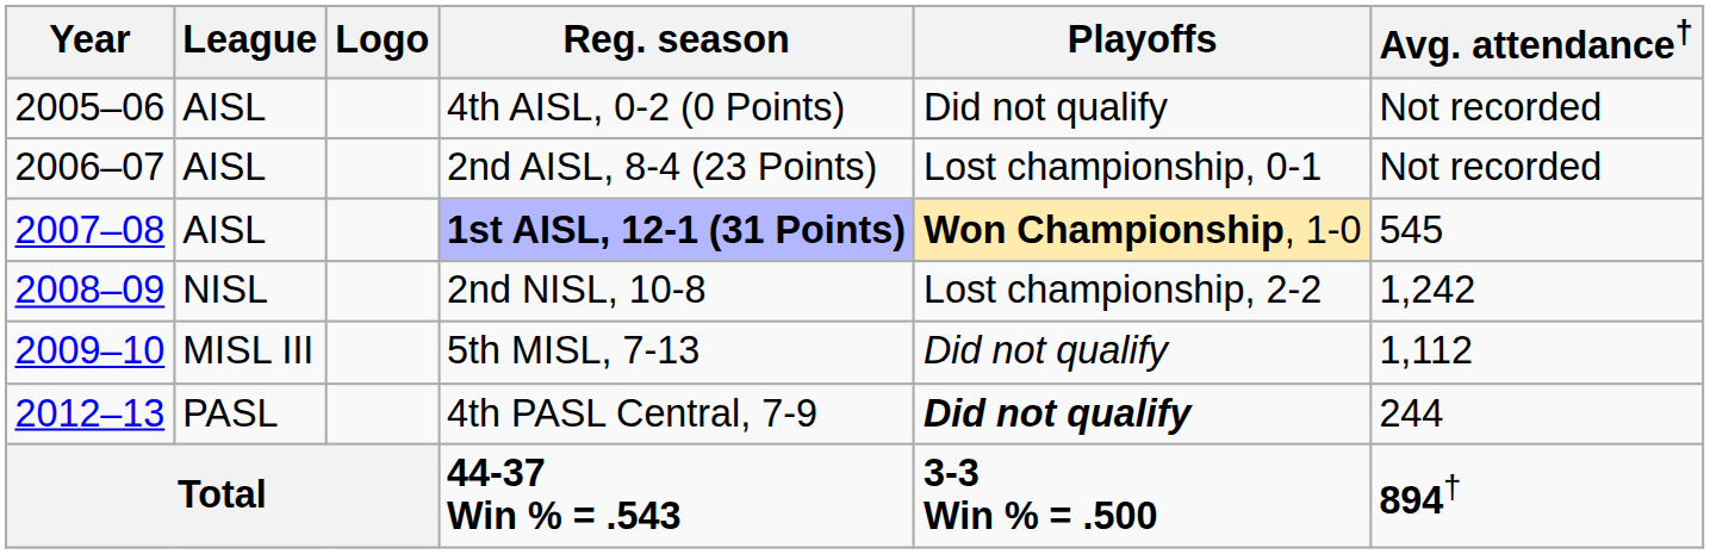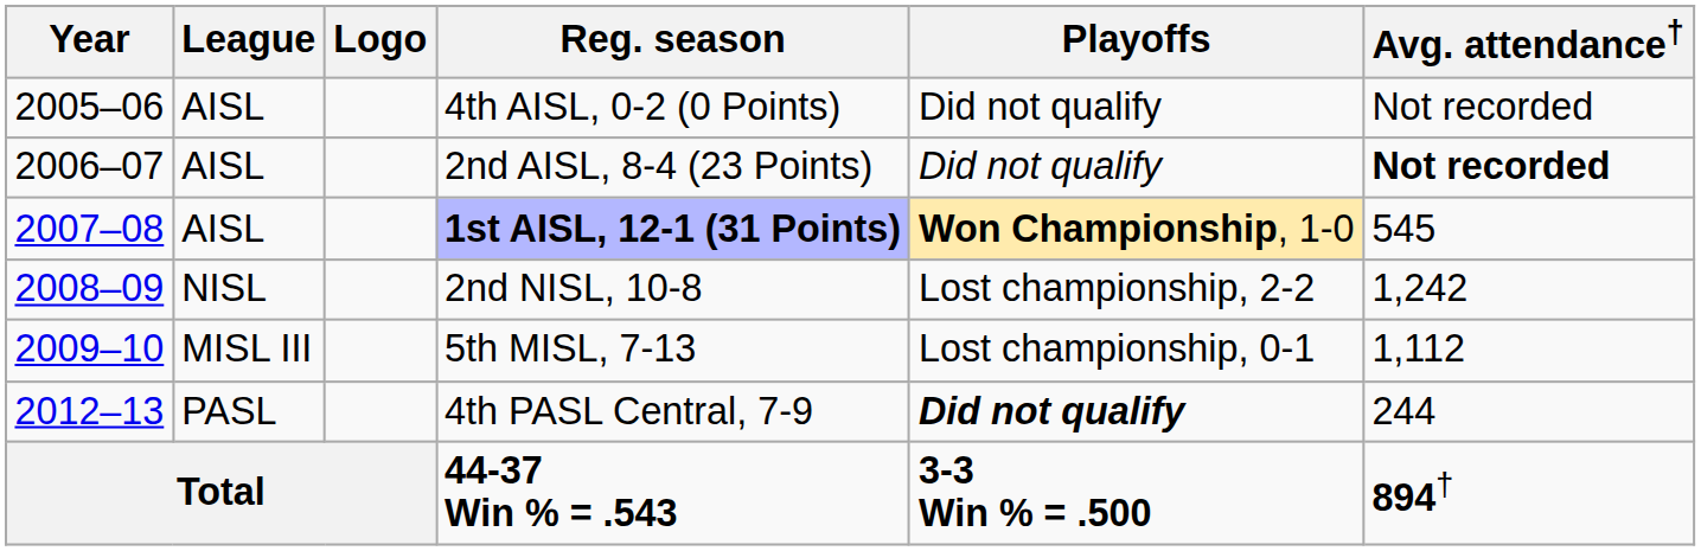 <table class="wikitable">
 <tr>
 <th>Year</th>
 <th>League</th>
 <th>Logo</th>
 <th>Reg. season</th>
 <th>Playoffs</th>
 <th>Avg. attendance<sup>†</sup></th>
 </tr>
 <tr>
 <td>2005–06</td>
 <td>AISL</td>
 <td></td>
 <td>4th AISL, 0-2 (0 Points)</td>
 <td>Did not qualify</td>
 <td>Not recorded</td>
 </tr>
 <tr>
 <td>2006–07</td>
 <td>AISL</td>
 <td></td>
 <td>2nd AISL, 8-4 (23 Points)</td>
-<td>Lost championship, 0-1</td>
-<td>Not recorded</td>
+<td><em>Did not qualify</em></td>
+<td><strong>Not recorded</strong></td>
 </tr>
 <tr>
 <td><a href='#'>2007–08</a></td>
 <td>AISL</td>
 <td></td>
 <td bgcolor="#B3B7FF"><strong>1st AISL, 12-1 (31 Points)</strong></td>
 <td bgcolor="#FFEBAD"><strong>Won Championship</strong>, 1-0</td>
 <td>545</td>
 </tr>
 <tr>
 <td><a href='#'>2008–09</a></td>
 <td>NISL</td>
 <td></td>
 <td>2nd NISL, 10-8</td>
 <td>Lost championship, 2-2</td>
 <td>1,242</td>
 </tr>
 <tr>
 <td><a href='#'>2009–10</a></td>
 <td>MISL III</td>
 <td></td>
 <td>5th MISL, 7-13</td>
-<td><em>Did not qualify</em></td>
+<td>Lost championship, 0-1</td>
 <td>1,112</td>
 </tr>
 <tr>
 <td><a href='#'>2012–13</a></td>
 <td>PASL</td>
 <td></td>
 <td>4th PASL Central, 7-9</td>
 <td><strong><em>Did not qualify</em></strong></td>
 <td>244</td>
 </tr>
 <tr>
 <th align="center" rowSpan="1" colSpan="3">Total</th>
 <td><strong>44-37</strong><br><strong>Win % = .543</strong></td>
 <td><strong>3-3</strong><br><strong>Win % = .500</strong></td>
 <td><strong>894</strong><sup>†</sup></td>
 </tr>
 </table>
